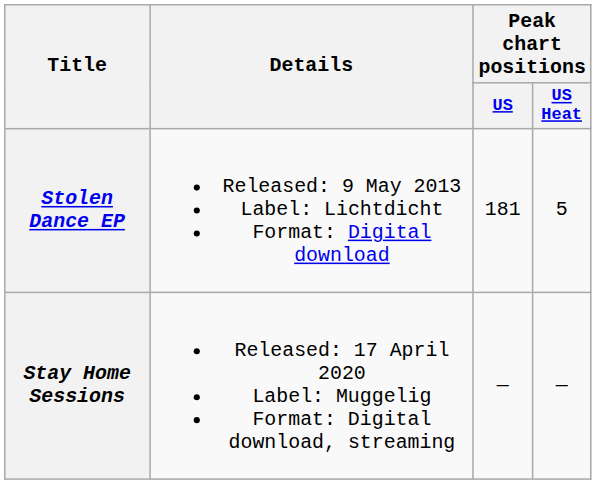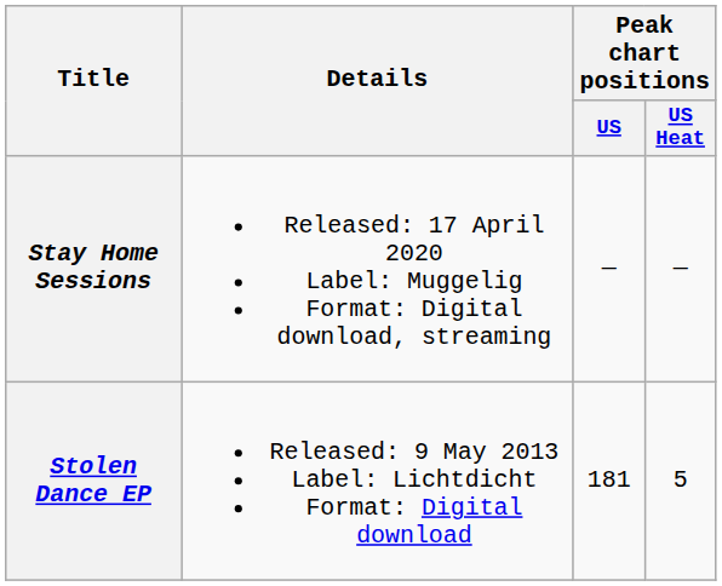 <table class="wikitable plainrowheaders" style="text-align:center;">
 <tr>
 <th scope="col" rowspan="2" style="width:6.8em;">Title</th>
 <th scope="col" rowspan="2" style="width:15.8em;">Details</th>
 <th scope="col" colspan="2">Peak chart positions</th>
 </tr>
 <tr>
 <th scope="col" style="width:3em;font-size:85%;"><a href='#'>US</a><br></th>
 <th scope="col" style="width:3em;font-size:85%;"><a href='#'>US<br>Heat</a><br></th>
 </tr>
 <tr>
+<th scope="row"><em>Stay Home Sessions</em></th>
+<td><br><ul><li>Released: 17 April 2020</li><li>Label: Muggelig</li><li>Format: Digital download, streaming</li></ul></td>
+<td>—</td>
+<td>—</td>
+</tr>
+<tr>
 <th scope="row"><em><a href='#'>Stolen Dance EP</a></em></th>
 <td><br><ul><li>Released: 9 May 2013</li><li>Label: Lichtdicht</li><li>Format: <a href='#'>Digital download</a></li></ul></td>
 <td>181</td>
 <td>5</td>
 </tr>
-<tr>
-<th scope="row"><em>Stay Home Sessions</em></th>
-<td><br><ul><li>Released: 17 April 2020</li><li>Label: Muggelig</li><li>Format: Digital download, streaming</li></ul></td>
-<td>—</td>
-<td>—</td>
-</tr>
 </table>
